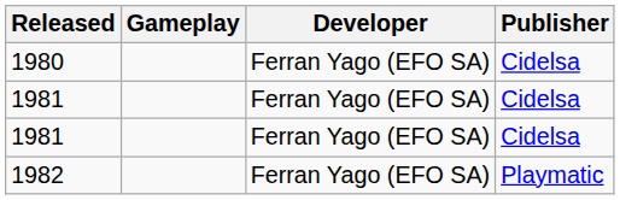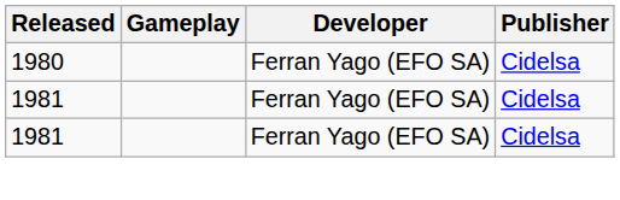 <table class="wikitable">
 <tr>
 <th>Released</th>
 <th>Gameplay</th>
 <th>Developer</th>
 <th>Publisher</th>
 </tr>
 <tr>
 <td>1980</td>
 <td></td>
 <td>Ferran Yago (EFO SA)</td>
 <td><a href='#'>Cidelsa</a></td>
 </tr>
 <tr>
 <td>1981</td>
 <td></td>
 <td>Ferran Yago (EFO SA)</td>
 <td><a href='#'>Cidelsa</a></td>
 </tr>
 <tr>
 <td>1981</td>
 <td></td>
 <td>Ferran Yago (EFO SA)</td>
 <td><a href='#'>Cidelsa</a></td>
 </tr>
-<tr>
-<td>1982</td>
-<td></td>
-<td>Ferran Yago (EFO SA)</td>
-<td><a href='#'>Playmatic</a></td>
-</tr>
 </table>
